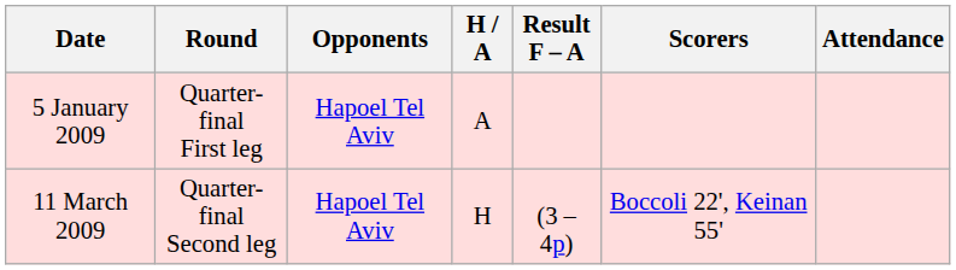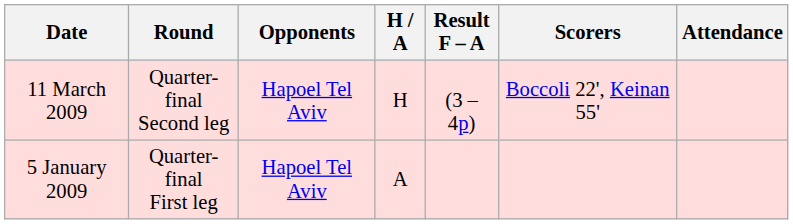 <table class="wikitable" style="text-align:center">
 <tr>
 <th>Date</th>
 <th>Round</th>
 <th>Opponents</th>
 <th>H / A</th>
 <th>Result<br>F – A</th>
 <th>Scorers</th>
 <th>Attendance</th>
 </tr>
 <tr bgcolor="#ffdddd">
+<td>11 March 2009</td>
+<td>Quarter-final<br>Second leg</td>
+<td><a href='#'>Hapoel Tel Aviv</a></td>
+<td>H</td>
+<td><br>(3 – 4<a href='#'>p</a>)</td>
+<td><a href='#'>Boccoli</a> 22', <a href='#'>Keinan</a> 55'</td>
+<td></td>
+</tr>
+<tr bgcolor="#ffdddd">
 <td>5 January 2009</td>
 <td>Quarter-final<br>First leg</td>
 <td><a href='#'>Hapoel Tel Aviv</a></td>
 <td>A</td>
 <td></td>
 <td></td>
 <td></td>
 </tr>
-<tr bgcolor="#ffdddd">
-<td>11 March 2009</td>
-<td>Quarter-final<br>Second leg</td>
-<td><a href='#'>Hapoel Tel Aviv</a></td>
-<td>H</td>
-<td><br>(3 – 4<a href='#'>p</a>)</td>
-<td><a href='#'>Boccoli</a> 22', <a href='#'>Keinan</a> 55'</td>
-<td></td>
-</tr>
 </table>
